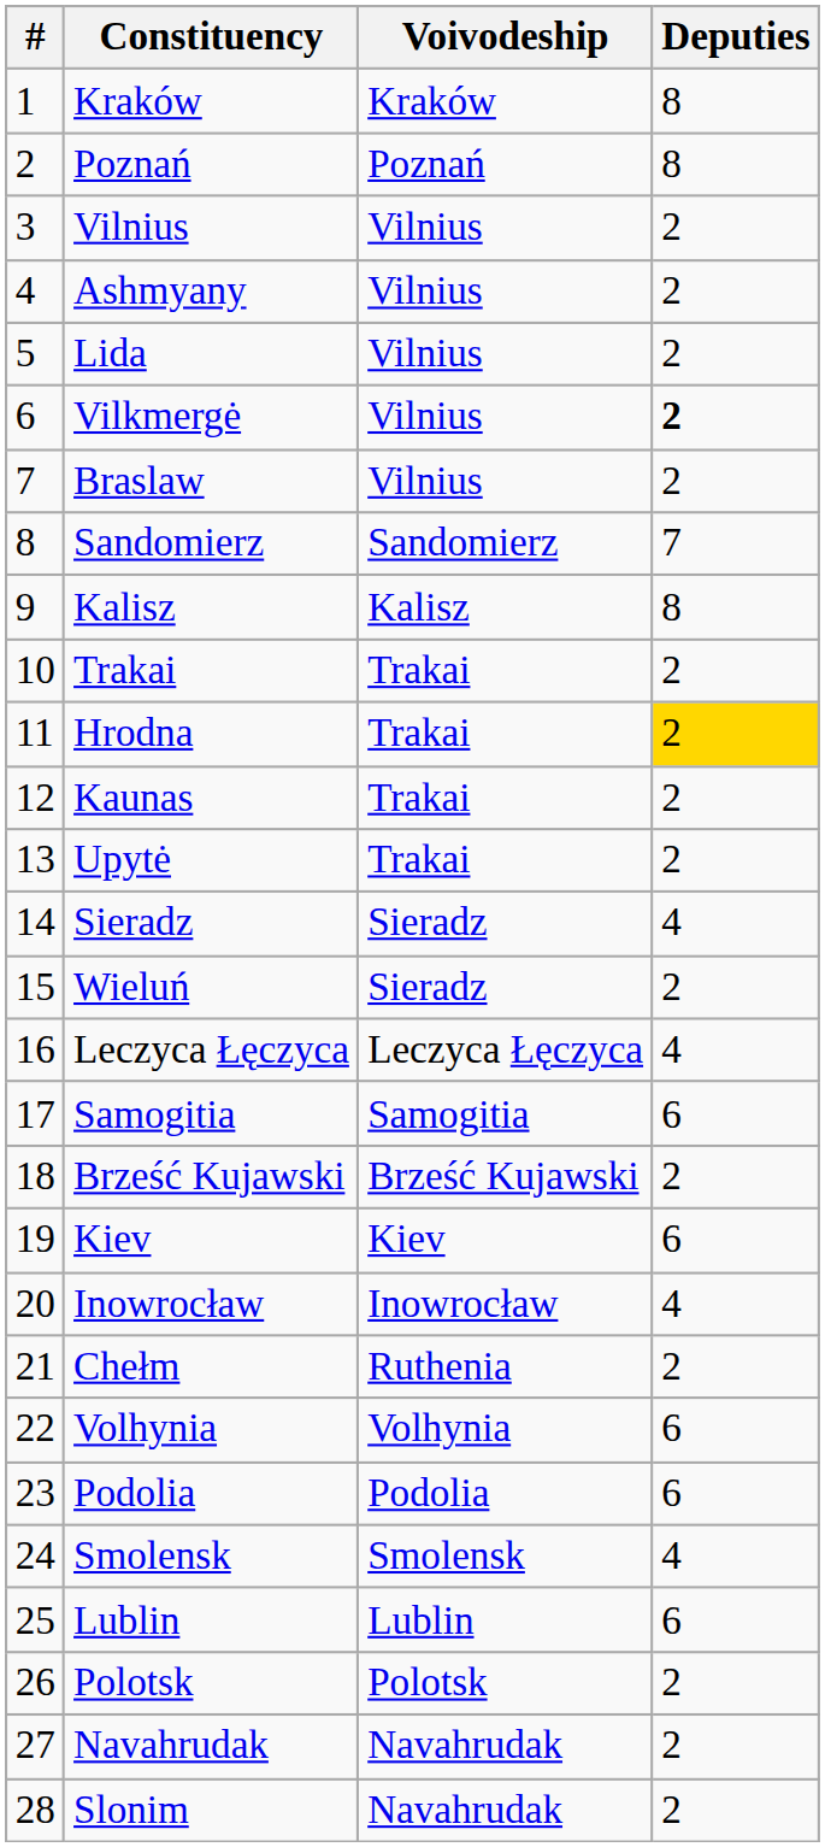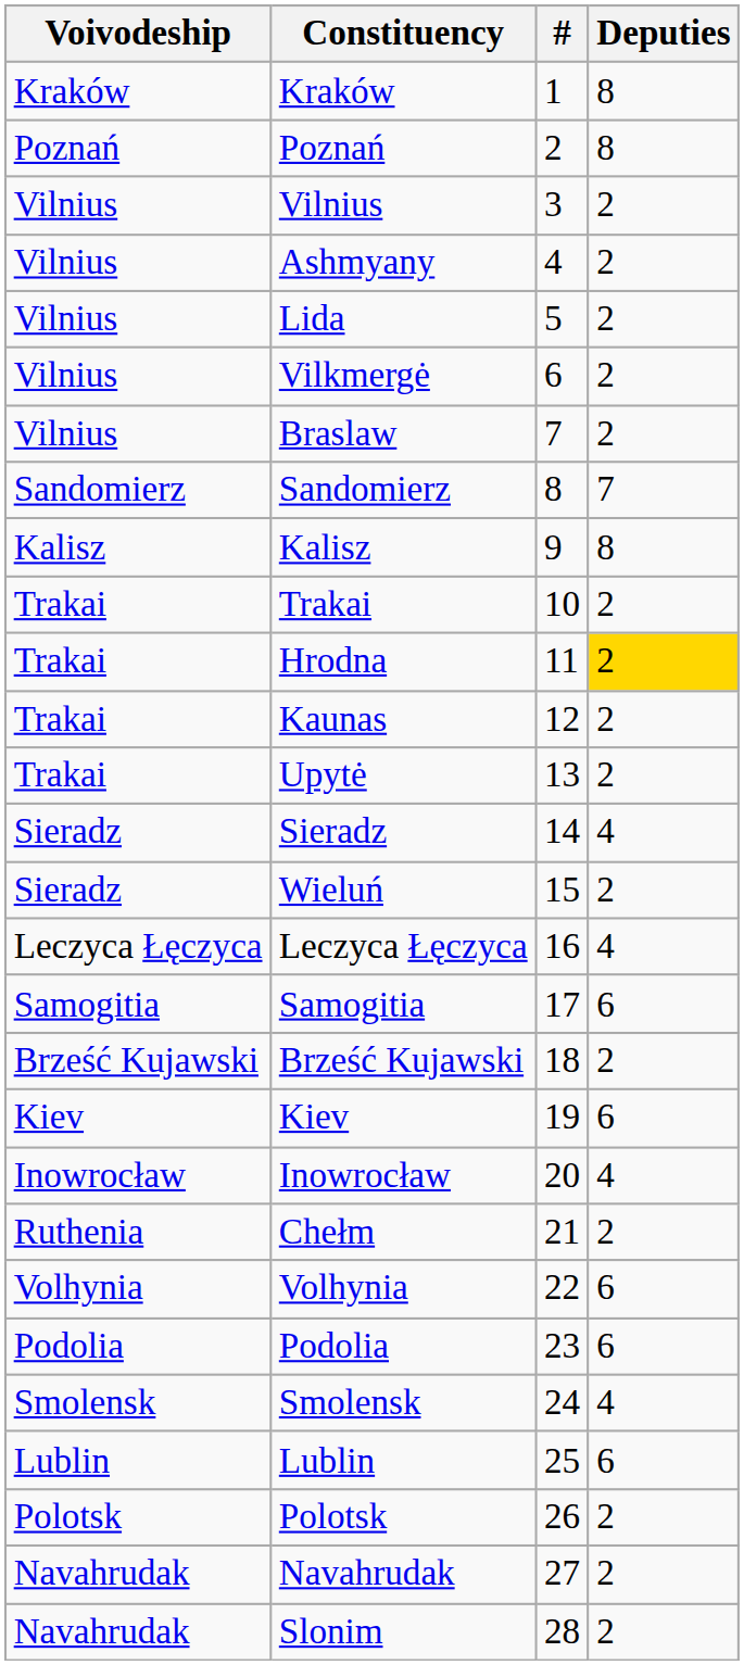 <table class="wikitable sortable">
 <tr>
+<th>Voivodeship</th>
+<th>Constituency</th>
 <th>#</th>
-<th>Constituency</th>
-<th>Voivodeship</th>
 <th>Deputies</th>
 </tr>
 <tr>
-<td>1</td>
 <td><a href='#'>Kraków</a></td>
 <td><a href='#'>Kraków</a></td>
+<td>1</td>
 <td>8</td>
 </tr>
 <tr>
-<td>2</td>
 <td><a href='#'>Poznań</a></td>
 <td><a href='#'>Poznań</a></td>
+<td>2</td>
 <td>8</td>
 </tr>
 <tr>
-<td>3</td>
 <td><a href='#'>Vilnius</a></td>
 <td><a href='#'>Vilnius</a></td>
+<td>3</td>
 <td>2</td>
 </tr>
 <tr>
+<td><a href='#'>Vilnius</a></td>
+<td><a href='#'>Ashmyany</a></td>
 <td>4</td>
-<td><a href='#'>Ashmyany</a></td>
-<td><a href='#'>Vilnius</a></td>
 <td>2</td>
 </tr>
 <tr>
+<td><a href='#'>Vilnius</a></td>
+<td><a href='#'>Lida</a></td>
 <td>5</td>
-<td><a href='#'>Lida</a></td>
-<td><a href='#'>Vilnius</a></td>
 <td>2</td>
 </tr>
 <tr>
+<td><a href='#'>Vilnius</a></td>
+<td><a href='#'>Vilkmergė</a></td>
 <td>6</td>
-<td><a href='#'>Vilkmergė</a></td>
-<td><a href='#'>Vilnius</a></td>
-<td><strong>2</strong></td>
-</tr>
-<tr>
-<td>7</td>
-<td><a href='#'>Braslaw</a></td>
-<td><a href='#'>Vilnius</a></td>
 <td>2</td>
 </tr>
 <tr>
-<td>8</td>
+<td><a href='#'>Vilnius</a></td>
+<td><a href='#'>Braslaw</a></td>
+<td>7</td>
+<td>2</td>
+</tr>
+<tr>
 <td><a href='#'>Sandomierz</a></td>
 <td><a href='#'>Sandomierz</a></td>
+<td>8</td>
 <td>7</td>
 </tr>
 <tr>
-<td>9</td>
 <td><a href='#'>Kalisz</a></td>
 <td><a href='#'>Kalisz</a></td>
+<td>9</td>
 <td>8</td>
 </tr>
 <tr>
-<td>10</td>
 <td><a href='#'>Trakai</a></td>
 <td><a href='#'>Trakai</a></td>
+<td>10</td>
 <td>2</td>
 </tr>
 <tr>
+<td><a href='#'>Trakai</a></td>
+<td><a href='#'>Hrodna</a></td>
 <td>11</td>
-<td><a href='#'>Hrodna</a></td>
-<td><a href='#'>Trakai</a></td>
 <td style="background: gold;">2</td>
 </tr>
 <tr>
+<td><a href='#'>Trakai</a></td>
+<td><a href='#'>Kaunas</a></td>
 <td>12</td>
-<td><a href='#'>Kaunas</a></td>
-<td><a href='#'>Trakai</a></td>
 <td>2</td>
 </tr>
 <tr>
+<td><a href='#'>Trakai</a></td>
+<td><a href='#'>Upytė</a></td>
 <td>13</td>
-<td><a href='#'>Upytė</a></td>
-<td><a href='#'>Trakai</a></td>
 <td>2</td>
 </tr>
 <tr>
-<td>14</td>
 <td><a href='#'>Sieradz</a></td>
 <td><a href='#'>Sieradz</a></td>
+<td>14</td>
 <td>4</td>
 </tr>
 <tr>
+<td><a href='#'>Sieradz</a></td>
+<td><a href='#'>Wieluń</a></td>
 <td>15</td>
-<td><a href='#'>Wieluń</a></td>
-<td><a href='#'>Sieradz</a></td>
 <td>2</td>
 </tr>
 <tr>
-<td>16</td>
 <td><span>Leczyca</span> <a href='#'>Łęczyca</a></td>
 <td><span>Leczyca</span> <a href='#'>Łęczyca</a></td>
+<td>16</td>
 <td>4</td>
 </tr>
 <tr>
-<td>17</td>
 <td><a href='#'>Samogitia</a></td>
 <td><a href='#'>Samogitia</a></td>
+<td>17</td>
 <td>6</td>
 </tr>
 <tr>
-<td>18</td>
 <td><a href='#'>Brześć Kujawski</a></td>
 <td><a href='#'>Brześć Kujawski</a></td>
+<td>18</td>
 <td>2</td>
 </tr>
 <tr>
-<td>19</td>
 <td><a href='#'>Kiev</a></td>
 <td><a href='#'>Kiev</a></td>
+<td>19</td>
 <td>6</td>
 </tr>
 <tr>
-<td>20</td>
 <td><a href='#'>Inowrocław</a></td>
 <td><a href='#'>Inowrocław</a></td>
+<td>20</td>
 <td>4</td>
 </tr>
 <tr>
+<td><a href='#'>Ruthenia</a></td>
+<td><a href='#'>Chełm</a></td>
 <td>21</td>
-<td><a href='#'>Chełm</a></td>
-<td><a href='#'>Ruthenia</a></td>
 <td>2</td>
 </tr>
 <tr>
-<td>22</td>
 <td><a href='#'>Volhynia</a></td>
 <td><a href='#'>Volhynia</a></td>
+<td>22</td>
 <td>6</td>
 </tr>
 <tr>
-<td>23</td>
 <td><a href='#'>Podolia</a></td>
 <td><a href='#'>Podolia</a></td>
+<td>23</td>
 <td>6</td>
 </tr>
 <tr>
-<td>24</td>
 <td><a href='#'>Smolensk</a></td>
 <td><a href='#'>Smolensk</a></td>
+<td>24</td>
 <td>4</td>
 </tr>
 <tr>
-<td>25</td>
 <td><a href='#'>Lublin</a></td>
 <td><a href='#'>Lublin</a></td>
+<td>25</td>
 <td>6</td>
 </tr>
 <tr>
-<td>26</td>
 <td><a href='#'>Polotsk</a></td>
 <td><a href='#'>Polotsk</a></td>
+<td>26</td>
 <td>2</td>
 </tr>
 <tr>
-<td>27</td>
 <td><a href='#'>Navahrudak</a></td>
 <td><a href='#'>Navahrudak</a></td>
+<td>27</td>
 <td>2</td>
 </tr>
 <tr>
+<td><a href='#'>Navahrudak</a></td>
+<td><a href='#'>Slonim</a></td>
 <td>28</td>
-<td><a href='#'>Slonim</a></td>
-<td><a href='#'>Navahrudak</a></td>
 <td>2</td>
 </tr>
 </table>
